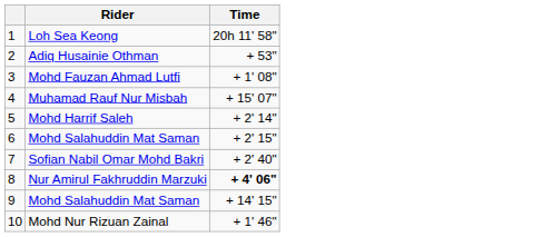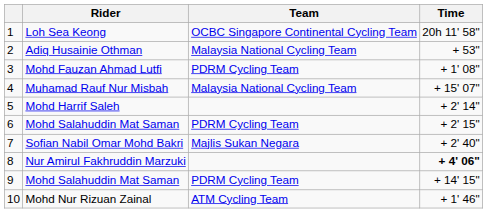 <table class=wikitable>
 <tr>
 <th></th>
 <th>Rider</th>
+<th>Team</th>
 <th>Time</th>
 </tr>
 <tr>
 <td>1</td>
 <td><a href='#'>Loh Sea Keong</a> </td>
+<td><a href='#'>OCBC Singapore Continental Cycling Team</a></td>
 <td align=right>20h 11' 58"</td>
 </tr>
 <tr>
 <td>2</td>
 <td><a href='#'>Adiq Husainie Othman</a></td>
+<td><a href='#'>Malaysia National Cycling Team</a></td>
 <td align=right>+ 53"</td>
 </tr>
 <tr>
 <td>3</td>
 <td><a href='#'>Mohd Fauzan Ahmad Lutfi</a></td>
+<td><a href='#'>PDRM Cycling Team</a></td>
 <td align=right>+ 1' 08"</td>
 </tr>
 <tr>
 <td>4</td>
 <td><a href='#'>Muhamad Rauf Nur Misbah</a></td>
+<td><a href='#'>Malaysia National Cycling Team</a></td>
 <td align=right>+ 15' 07"</td>
 </tr>
 <tr>
 <td>5</td>
 <td><a href='#'>Mohd Harrif Saleh</a></td>
+<td></td>
 <td align=right>+ 2' 14"</td>
 </tr>
 <tr>
 <td>6</td>
 <td><a href='#'>Mohd Salahuddin Mat Saman</a></td>
+<td><a href='#'>PDRM Cycling Team</a></td>
 <td align=right>+ 2' 15"</td>
 </tr>
 <tr>
 <td>7</td>
 <td><a href='#'>Sofian Nabil Omar Mohd Bakri</a></td>
+<td><a href='#'>Majlis Sukan Negara</a></td>
 <td align=right>+ 2' 40"</td>
 </tr>
 <tr>
 <td>8</td>
 <td><a href='#'>Nur Amirul Fakhruddin Marzuki</a></td>
+<td></td>
 <td align=right><strong>+ 4' 06"</strong></td>
 </tr>
 <tr>
 <td>9</td>
 <td><a href='#'>Mohd Salahuddin Mat Saman</a></td>
+<td><a href='#'>PDRM Cycling Team</a></td>
 <td align=right>+ 14' 15"</td>
 </tr>
 <tr>
 <td>10</td>
 <td>Mohd Nur Rizuan Zainal</td>
+<td><a href='#'>ATM Cycling Team</a></td>
 <td align=right>+ 1' 46"</td>
 </tr>
 </table>
